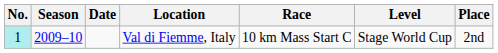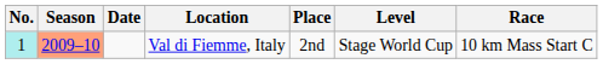 <table class="wikitable sortable" style="text-align: center;">
 <tr>
 <th scope="col">No.</th>
 <th scope="col">Season</th>
 <th scope="col">Date</th>
 <th scope="col">Location</th>
+<th scope="col">Place</th>
+<th scope="col">Level</th>
 <th scope="col">Race</th>
-<th scope="col">Level</th>
-<th scope="col">Place</th>
 </tr>
 <tr>
 <td style="background: paleturquoise;">1</td>
-<td><a href='#'>2009–10</a></td>
+<td style="background: lightsalmon;"><a href='#'>2009–10</a></td>
 <td style="text-align: right;"></td>
 <td style="text-align: left;"> <a href='#'>Val di Fiemme</a>, Italy</td>
+<td>2nd</td>
+<td>Stage World Cup</td>
 <td>10 km Mass Start C</td>
-<td>Stage World Cup</td>
-<td>2nd</td>
 </tr>
 </table>
